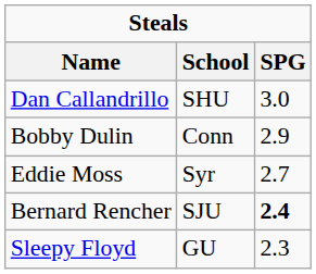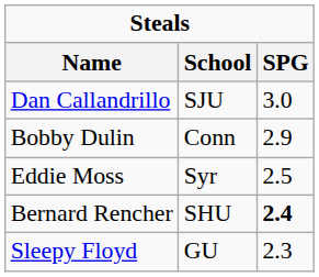 <table class="wikitable">
 <tr>
 <td colspan=3 style="text-align:center;"><strong>Steals</strong></td>
 </tr>
 <tr>
 <th>Name</th>
 <th>School</th>
 <th>SPG</th>
 </tr>
 <tr>
 <td><a href='#'>Dan Callandrillo</a></td>
-<td>SHU</td>
+<td>SJU</td>
 <td>3.0</td>
 </tr>
 <tr>
 <td>Bobby Dulin</td>
 <td>Conn</td>
 <td>2.9</td>
 </tr>
 <tr>
 <td>Eddie Moss</td>
 <td>Syr</td>
-<td>2.7</td>
+<td>2.5</td>
 </tr>
 <tr>
 <td>Bernard Rencher</td>
-<td>SJU</td>
+<td>SHU</td>
 <td><strong>2.4</strong></td>
 </tr>
 <tr>
 <td><a href='#'>Sleepy Floyd</a></td>
 <td>GU</td>
 <td>2.3</td>
 </tr>
 </table>
